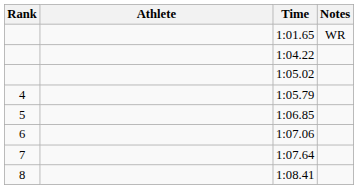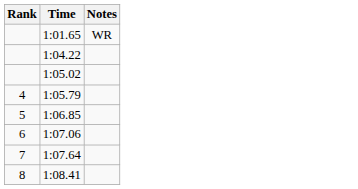 <table class="wikitable" style="text-align:center">
 <tr>
 <th>Rank</th>
-<th Style="width:18em">Athlete</th>
 <th>Time</th>
 <th>Notes</th>
 </tr>
 <tr>
 <td></td>
-<td style="text-align:left"></td>
 <td>1:01.65</td>
 <td>WR</td>
 </tr>
 <tr>
 <td></td>
-<td style="text-align:left"></td>
 <td>1:04.22</td>
 <td></td>
 </tr>
 <tr>
 <td></td>
-<td style="text-align:left"></td>
 <td>1:05.02</td>
 <td></td>
 </tr>
 <tr>
 <td>4</td>
-<td style="text-align:left"></td>
 <td>1:05.79</td>
 <td></td>
 </tr>
 <tr>
 <td>5</td>
-<td style="text-align:left"></td>
 <td>1:06.85</td>
 <td></td>
 </tr>
 <tr>
 <td>6</td>
-<td style="text-align:left"></td>
 <td>1:07.06</td>
 <td></td>
 </tr>
 <tr>
 <td>7</td>
-<td style="text-align:left"></td>
 <td>1:07.64</td>
 <td></td>
 </tr>
 <tr>
 <td>8</td>
-<td style="text-align:left"></td>
 <td>1:08.41</td>
 <td></td>
 </tr>
 </table>
